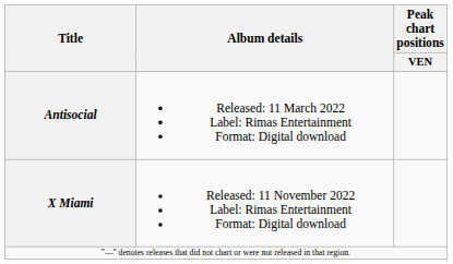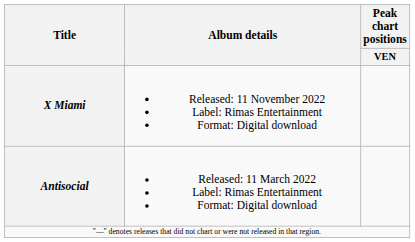 <table class="wikitable plainrowheaders" style="text-align:center;">
 <tr>
 <th rowspan="2" style="width:10em;">Title</th>
 <th rowspan="2" style="width:20em;">Album details</th>
 <th>Peak chart positions</th>
 </tr>
 <tr>
 <th scope="col" style="width:3em;font-size:90%;">VEN</th>
 </tr>
 <tr>
-<th scope="row"><em>Antisocial</em></th>
-<td><br><ul><li>Released: 11 March 2022</li><li>Label: Rimas Entertainment</li><li>Format: Digital download</li></ul></td>
+<th scope="row"><em>X Miami</em></th>
+<td><br><ul><li>Released: 11 November 2022</li><li>Label: Rimas Entertainment</li><li>Format: Digital download</li></ul></td>
 <td></td>
 </tr>
 <tr>
-<th scope="row"><em>X Miami</em></th>
-<td><br><ul><li>Released: 11 November 2022</li><li>Label: Rimas Entertainment</li><li>Format: Digital download</li></ul></td>
+<th scope="row"><em>Antisocial</em></th>
+<td><br><ul><li>Released: 11 March 2022</li><li>Label: Rimas Entertainment</li><li>Format: Digital download</li></ul></td>
 <td></td>
 </tr>
 <tr>
 <td colspan="3" style="font-size:8pt;">"—" denotes releases that did not chart or were not released in that region.</td>
 </tr>
 </table>
